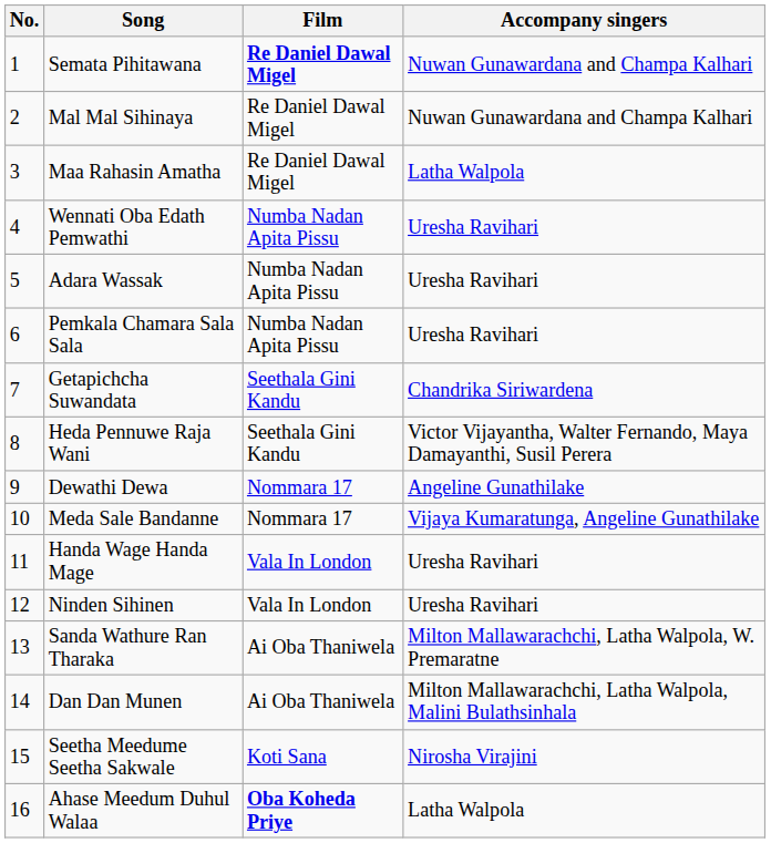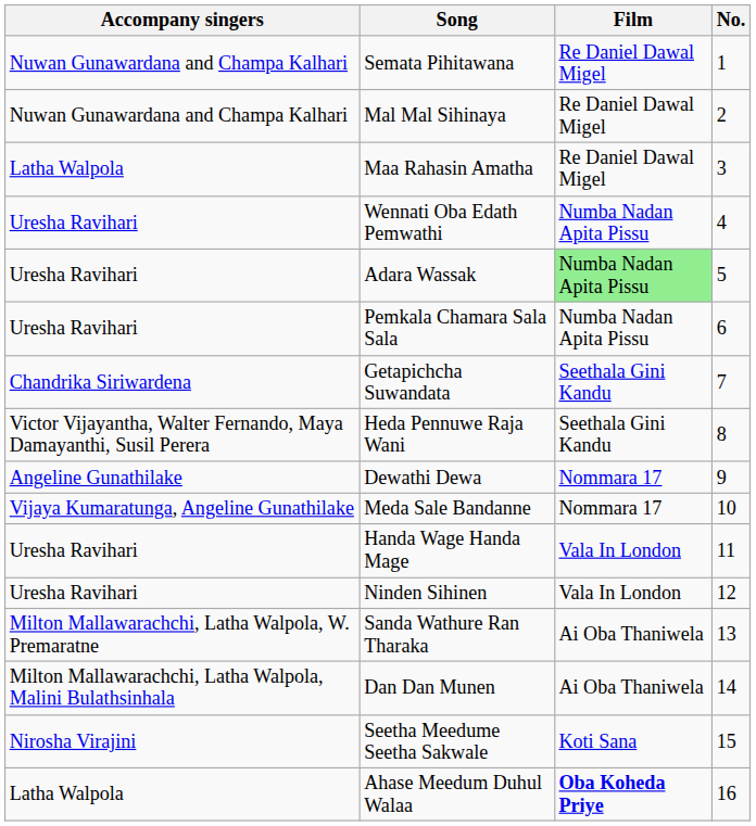 <table class="wikitable">
 <tr>
-<th>No.</th>
+<th>Accompany singers</th>
 <th>Song</th>
 <th>Film</th>
-<th>Accompany singers</th>
+<th>No.</th>
 </tr>
 <tr>
+<td><a href='#'>Nuwan Gunawardana</a> and <a href='#'>Champa Kalhari</a></td>
+<td>Semata Pihitawana</td>
+<td><a href='#'>Re Daniel Dawal Migel</a></td>
 <td>1</td>
-<td>Semata Pihitawana</td>
-<td><strong><a href='#'>Re Daniel Dawal Migel</a></strong></td>
-<td><a href='#'>Nuwan Gunawardana</a> and <a href='#'>Champa Kalhari</a></td>
 </tr>
 <tr>
-<td>2</td>
+<td>Nuwan Gunawardana and Champa Kalhari</td>
 <td>Mal Mal Sihinaya</td>
 <td>Re Daniel Dawal Migel</td>
-<td>Nuwan Gunawardana and Champa Kalhari</td>
+<td>2</td>
 </tr>
 <tr>
-<td>3</td>
+<td><a href='#'>Latha Walpola</a></td>
 <td>Maa Rahasin Amatha</td>
 <td>Re Daniel Dawal Migel</td>
-<td><a href='#'>Latha Walpola</a></td>
+<td>3</td>
 </tr>
 <tr>
-<td>4</td>
+<td><a href='#'>Uresha Ravihari</a></td>
 <td>Wennati Oba Edath Pemwathi</td>
 <td><a href='#'>Numba Nadan Apita Pissu</a></td>
-<td><a href='#'>Uresha Ravihari</a></td>
+<td>4</td>
 </tr>
 <tr>
+<td>Uresha Ravihari</td>
+<td>Adara Wassak</td>
+<td style="background: lightgreen;">Numba Nadan Apita Pissu</td>
 <td>5</td>
-<td>Adara Wassak</td>
-<td>Numba Nadan Apita Pissu</td>
-<td>Uresha Ravihari</td>
 </tr>
 <tr>
-<td>6</td>
+<td>Uresha Ravihari</td>
 <td>Pemkala Chamara Sala Sala</td>
 <td>Numba Nadan Apita Pissu</td>
-<td>Uresha Ravihari</td>
+<td>6</td>
 </tr>
 <tr>
-<td>7</td>
+<td><a href='#'>Chandrika Siriwardena</a></td>
 <td>Getapichcha Suwandata</td>
 <td><a href='#'>Seethala Gini Kandu</a></td>
-<td><a href='#'>Chandrika Siriwardena</a></td>
+<td>7</td>
 </tr>
 <tr>
-<td>8</td>
+<td>Victor Vijayantha, Walter Fernando, Maya Damayanthi, Susil Perera</td>
 <td>Heda Pennuwe Raja Wani</td>
 <td>Seethala Gini Kandu</td>
-<td>Victor Vijayantha, Walter Fernando, Maya Damayanthi, Susil Perera</td>
+<td>8</td>
 </tr>
 <tr>
-<td>9</td>
+<td><a href='#'>Angeline Gunathilake</a></td>
 <td>Dewathi Dewa</td>
 <td><a href='#'>Nommara 17</a></td>
-<td><a href='#'>Angeline Gunathilake</a></td>
+<td>9</td>
 </tr>
 <tr>
-<td>10</td>
+<td><a href='#'>Vijaya Kumaratunga</a>, <a href='#'>Angeline Gunathilake</a></td>
 <td>Meda Sale Bandanne</td>
 <td>Nommara 17</td>
-<td><a href='#'>Vijaya Kumaratunga</a>, <a href='#'>Angeline Gunathilake</a></td>
+<td>10</td>
 </tr>
 <tr>
-<td>11</td>
+<td>Uresha Ravihari</td>
 <td>Handa Wage Handa Mage</td>
 <td><a href='#'>Vala In London</a></td>
-<td>Uresha Ravihari</td>
+<td>11</td>
 </tr>
 <tr>
-<td>12</td>
+<td>Uresha Ravihari</td>
 <td>Ninden Sihinen</td>
 <td>Vala In London</td>
-<td>Uresha Ravihari</td>
+<td>12</td>
 </tr>
 <tr>
-<td>13</td>
+<td><a href='#'>Milton Mallawarachchi</a>, Latha Walpola, W. Premaratne</td>
 <td>Sanda Wathure Ran Tharaka</td>
 <td>Ai Oba Thaniwela</td>
-<td><a href='#'>Milton Mallawarachchi</a>, Latha Walpola, W. Premaratne</td>
+<td>13</td>
 </tr>
 <tr>
-<td>14</td>
+<td>Milton Mallawarachchi, Latha Walpola, <a href='#'>Malini Bulathsinhala</a></td>
 <td>Dan Dan Munen</td>
 <td>Ai Oba Thaniwela</td>
-<td>Milton Mallawarachchi, Latha Walpola, <a href='#'>Malini Bulathsinhala</a></td>
+<td>14</td>
 </tr>
 <tr>
-<td>15</td>
+<td><a href='#'>Nirosha Virajini</a></td>
 <td>Seetha Meedume Seetha Sakwale</td>
 <td><a href='#'>Koti Sana</a></td>
-<td><a href='#'>Nirosha Virajini</a></td>
+<td>15</td>
 </tr>
 <tr>
-<td>16</td>
+<td>Latha Walpola</td>
 <td>Ahase Meedum Duhul Walaa</td>
 <td><strong><a href='#'>Oba Koheda Priye</a></strong></td>
-<td>Latha Walpola</td>
+<td>16</td>
 </tr>
 </table>
